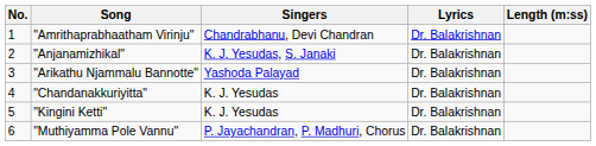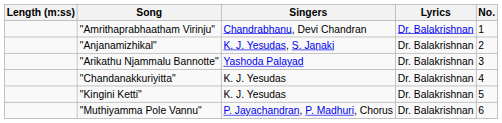 <table class="wikitable" style="font-size:95%;">
 <tr>
-<th>No.</th>
+<th>Length (m:ss)</th>
 <th>Song</th>
 <th>Singers</th>
 <th>Lyrics</th>
-<th>Length (m:ss)</th>
+<th>No.</th>
 </tr>
 <tr>
-<td>1</td>
+<td></td>
 <td>"Amrithaprabhaatham Virinju"</td>
 <td><a href='#'>Chandrabhanu</a>, Devi Chandran</td>
 <td><a href='#'>Dr. Balakrishnan</a></td>
-<td></td>
+<td>1</td>
 </tr>
 <tr>
-<td>2</td>
+<td></td>
 <td>"Anjanamizhikal"</td>
 <td><a href='#'>K. J. Yesudas</a>, <a href='#'>S. Janaki</a></td>
 <td>Dr. Balakrishnan</td>
-<td></td>
+<td>2</td>
 </tr>
 <tr>
-<td>3</td>
+<td></td>
 <td>"Arikathu Njammalu Bannotte"</td>
 <td><a href='#'>Yashoda Palayad</a></td>
 <td>Dr. Balakrishnan</td>
-<td></td>
+<td>3</td>
 </tr>
 <tr>
-<td>4</td>
+<td></td>
 <td>"Chandanakkuriyitta"</td>
 <td>K. J. Yesudas</td>
 <td>Dr. Balakrishnan</td>
-<td></td>
+<td>4</td>
 </tr>
 <tr>
-<td>5</td>
+<td></td>
 <td>"Kingini Ketti"</td>
 <td>K. J. Yesudas</td>
 <td>Dr. Balakrishnan</td>
-<td></td>
+<td>5</td>
 </tr>
 <tr>
-<td>6</td>
+<td></td>
 <td>"Muthiyamma Pole Vannu"</td>
 <td><a href='#'>P. Jayachandran</a>, <a href='#'>P. Madhuri</a>, Chorus</td>
 <td>Dr. Balakrishnan</td>
-<td></td>
+<td>6</td>
 </tr>
 </table>
